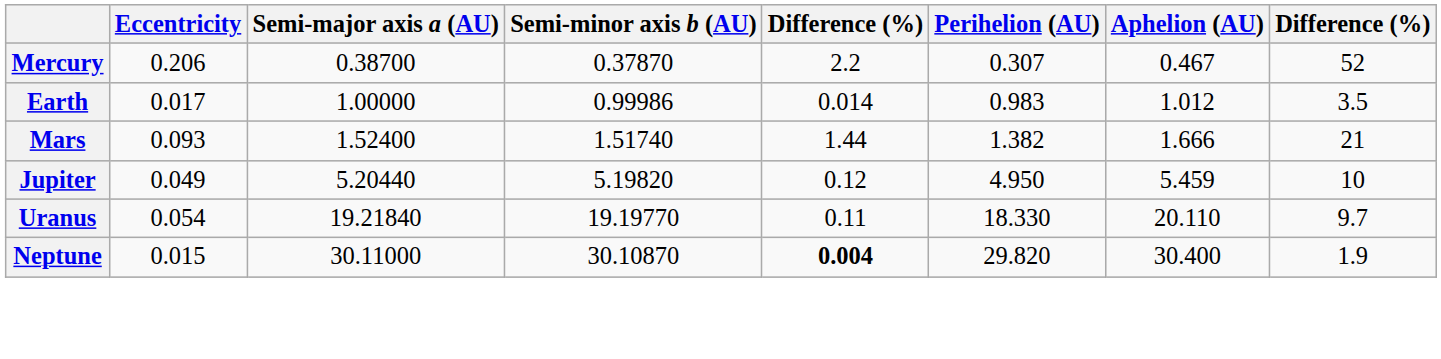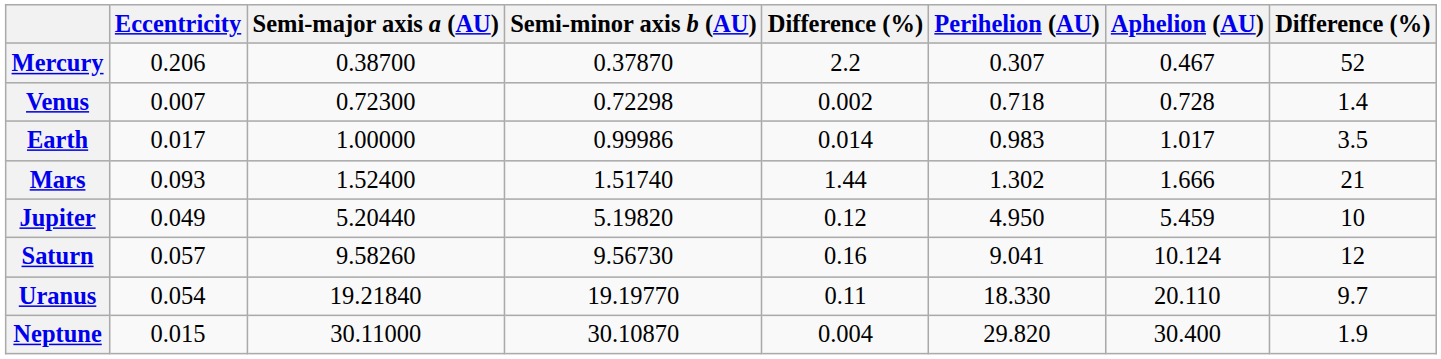 <table class="wikitable sortable" style="margin: 1em auto; text-align: center;">
 <tr>
 <th class="unsortable"></th>
 <th><a href='#'>Eccentricity</a></th>
 <th>Semi-major axis <em>a</em> (<a href='#'>AU</a>)</th>
 <th>Semi-minor axis <em>b</em> (<a href='#'>AU</a>)</th>
 <th>Difference (%)</th>
 <th><a href='#'>Perihelion</a> (<a href='#'>AU</a>)</th>
 <th><a href='#'>Aphelion</a> (<a href='#'>AU</a>)</th>
 <th>Difference (%)</th>
 </tr>
 <tr>
 <th><a href='#'>Mercury</a></th>
 <td>0.206</td>
 <td>0.38700</td>
 <td>0.37870</td>
 <td>2.2</td>
 <td>0.307</td>
 <td>0.467</td>
 <td>52</td>
 </tr>
 <tr>
+<th><a href='#'>Venus</a></th>
+<td>0.007</td>
+<td>0.72300</td>
+<td>0.72298</td>
+<td>0.002</td>
+<td>0.718</td>
+<td>0.728</td>
+<td>1.4</td>
+</tr>
+<tr>
 <th><a href='#'>Earth</a></th>
 <td>0.017</td>
 <td>1.00000</td>
 <td>0.99986</td>
 <td>0.014</td>
 <td>0.983</td>
-<td>1.012</td>
+<td>1.017</td>
 <td>3.5</td>
 </tr>
 <tr>
 <th><a href='#'>Mars</a></th>
 <td>0.093</td>
 <td>1.52400</td>
 <td>1.51740</td>
 <td>1.44</td>
-<td>1.382</td>
+<td>1.302</td>
 <td>1.666</td>
 <td>21</td>
 </tr>
 <tr>
 <th><a href='#'>Jupiter</a></th>
 <td>0.049</td>
 <td>5.20440</td>
 <td>5.19820</td>
 <td>0.12</td>
 <td>4.950</td>
 <td>5.459</td>
 <td>10</td>
+</tr>
+<tr>
+<th><a href='#'>Saturn</a></th>
+<td>0.057</td>
+<td>9.58260</td>
+<td>9.56730</td>
+<td>0.16</td>
+<td>9.041</td>
+<td>10.124</td>
+<td>12</td>
 </tr>
 <tr>
 <th><a href='#'>Uranus</a></th>
 <td>0.054</td>
 <td>19.21840</td>
 <td>19.19770</td>
 <td>0.11</td>
 <td>18.330</td>
 <td>20.110</td>
 <td>9.7</td>
 </tr>
 <tr>
 <th><a href='#'>Neptune</a></th>
 <td>0.015</td>
 <td>30.11000</td>
 <td>30.10870</td>
-<td><strong>0.004</strong></td>
+<td>0.004</td>
 <td>29.820</td>
 <td>30.400</td>
 <td>1.9</td>
 </tr>
 </table>
